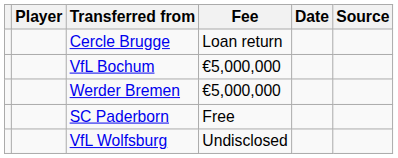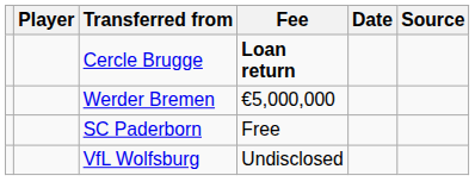 <table class="wikitable plainrowheaders sortable">
 <tr>
 <th></th>
 <th scope="col">Player</th>
 <th>Transferred from</th>
 <th style="width: 65px;">Fee</th>
 <th scope="col">Date</th>
 <th scope="col">Source</th>
 </tr>
 <tr>
 <td align="center"></td>
 <td></td>
 <td> <a href='#'>Cercle Brugge</a></td>
-<td>Loan return</td>
-<td></td>
-<td></td>
-</tr>
-<tr>
-<td align="center"></td>
-<td></td>
-<td> <a href='#'>VfL Bochum</a></td>
-<td>€5,000,000</td>
+<td><strong>Loan return</strong></td>
 <td></td>
 <td></td>
 </tr>
 <tr>
 <td align="center"></td>
 <td></td>
 <td> <a href='#'>Werder Bremen</a></td>
 <td>€5,000,000</td>
 <td></td>
 <td></td>
 </tr>
 <tr>
 <td align="center"></td>
 <td></td>
 <td> <a href='#'>SC Paderborn</a></td>
 <td>Free</td>
 <td></td>
 <td></td>
 </tr>
 <tr>
 <td align="center"></td>
 <td></td>
 <td> <a href='#'>VfL Wolfsburg</a></td>
 <td>Undisclosed</td>
 <td></td>
 <td></td>
 </tr>
 </table>
